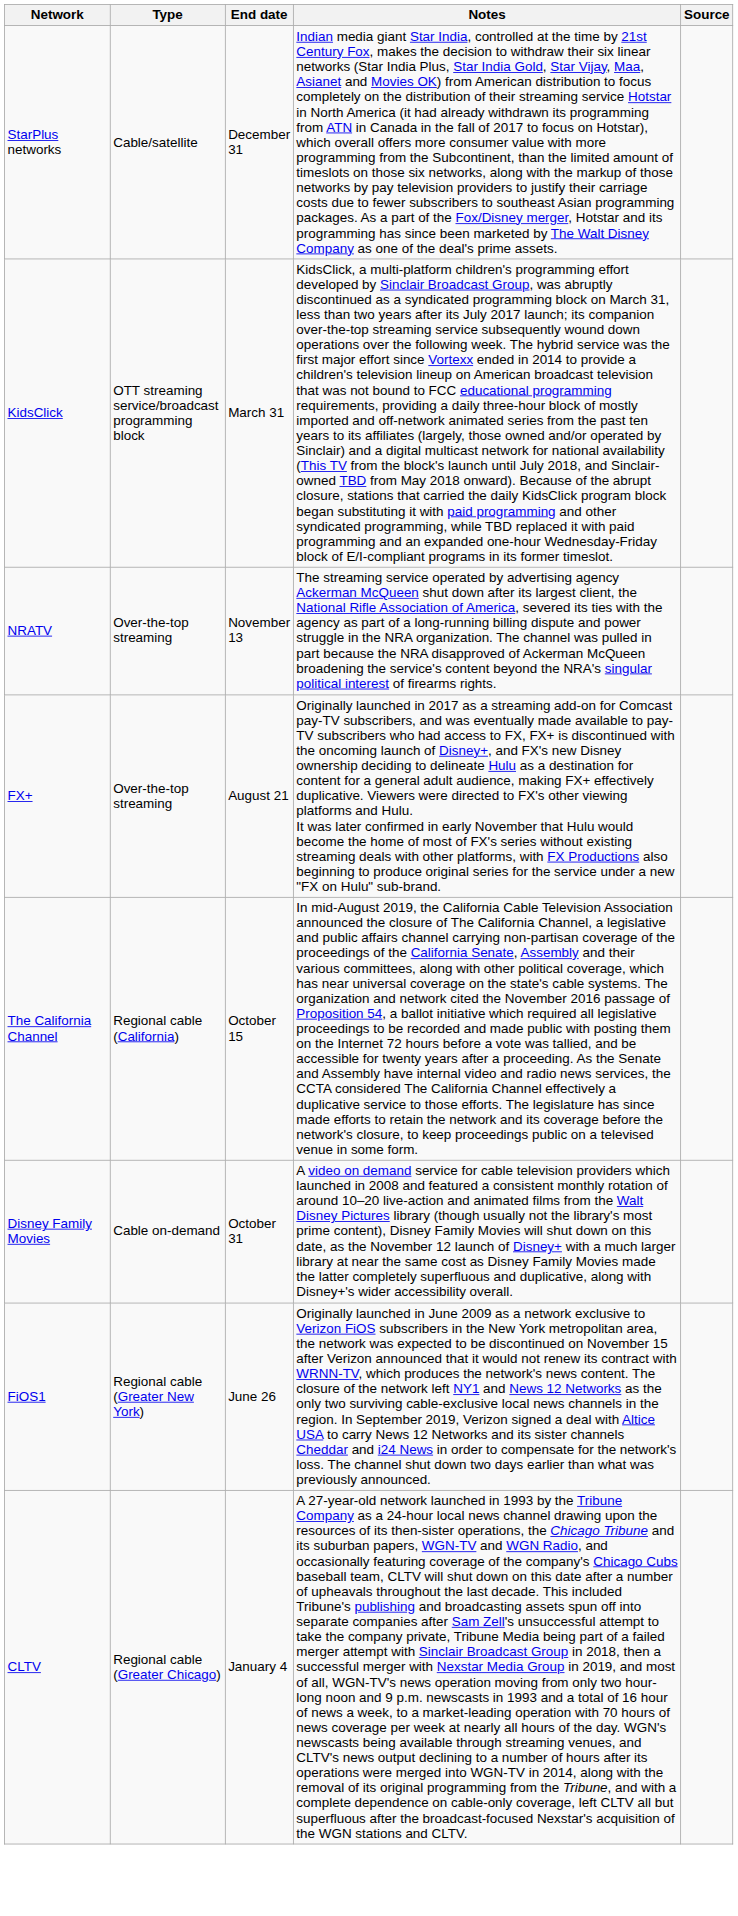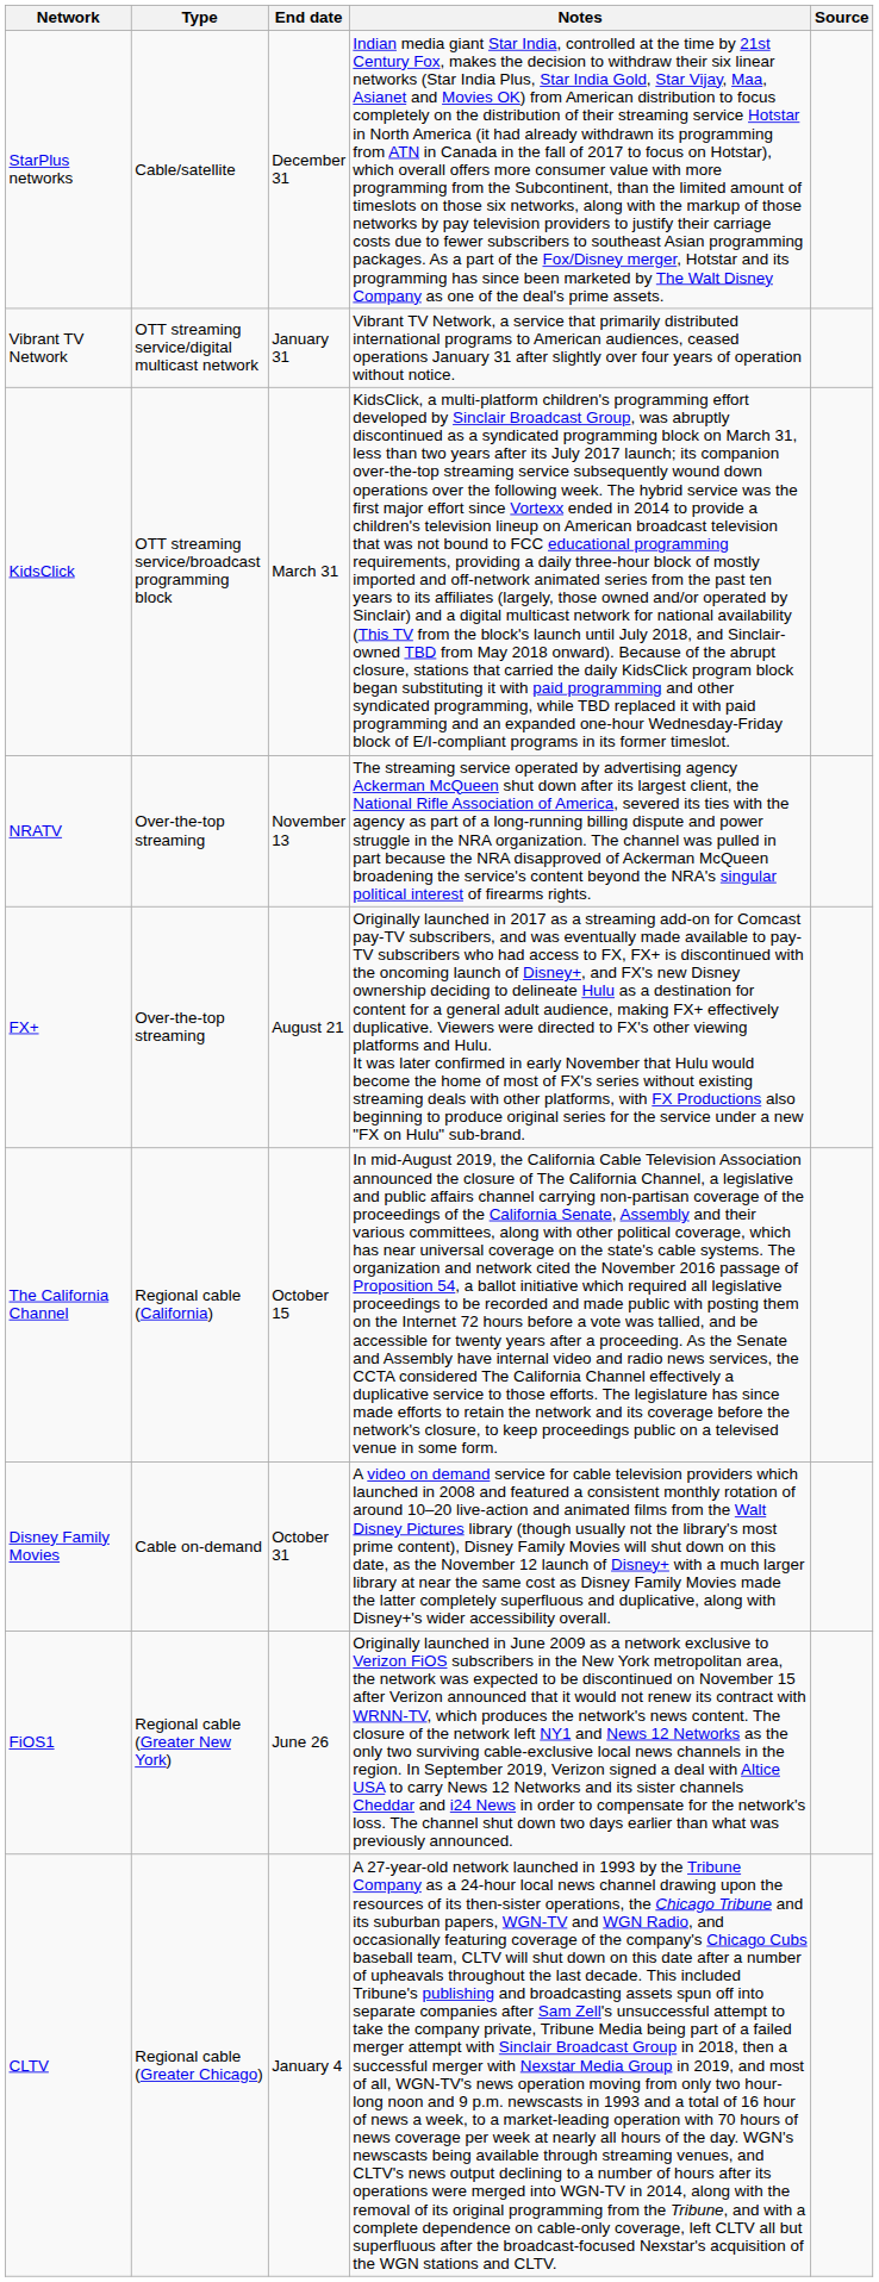 <table class="wikitable">
 <tr>
 <th style="text-align:center; width:125px;">Network</th>
 <th style="text-align:center; width:130px;">Type</th>
 <th style="text-align:center; width:60px;">End date</th>
 <th style="text-align:center; width:500px;">Notes</th>
 <th style="text-align:center; width:30px;">Source</th>
 </tr>
 <tr>
 <td><a href='#'>StarPlus</a> networks</td>
 <td>Cable/satellite</td>
 <td>December 31</td>
 <td><a href='#'>Indian</a> media giant <a href='#'>Star India</a>, controlled at the time by <a href='#'>21st Century Fox</a>, makes the decision to withdraw their six linear networks (Star India Plus, <a href='#'>Star India Gold</a>, <a href='#'>Star Vijay</a>, <a href='#'>Maa</a>, <a href='#'>Asianet</a> and <a href='#'>Movies OK</a>) from American distribution to focus completely on the distribution of their streaming service <a href='#'>Hotstar</a> in North America (it had already withdrawn its programming from <a href='#'>ATN</a> in Canada in the fall of 2017 to focus on Hotstar), which overall offers more consumer value with more programming from the Subcontinent, than the limited amount of timeslots on those six networks, along with the markup of those networks by pay television providers to justify their carriage costs due to fewer subscribers to southeast Asian programming packages. As a part of the <a href='#'>Fox/Disney merger</a>, Hotstar and its programming has since been marketed by <a href='#'>The Walt Disney Company</a> as one of the deal's prime assets.</td>
+<td></td>
+</tr>
+<tr>
+<td>Vibrant TV Network</td>
+<td>OTT streaming service/digital multicast network</td>
+<td>January 31</td>
+<td>Vibrant TV Network, a service that primarily distributed international programs to American audiences, ceased operations January 31 after slightly over four years of operation without notice.</td>
 <td></td>
 </tr>
 <tr>
 <td><a href='#'>KidsClick</a></td>
 <td>OTT streaming service/broadcast programming block</td>
 <td>March 31</td>
 <td>KidsClick, a multi-platform children's programming effort developed by <a href='#'>Sinclair Broadcast Group</a>, was abruptly discontinued as a syndicated programming block on March 31, less than two years after its July 2017 launch; its companion over-the-top streaming service subsequently wound down operations over the following week. The hybrid service was the first major effort since <a href='#'>Vortexx</a> ended in 2014 to provide a children's television lineup on American broadcast television that was not bound to FCC <a href='#'>educational programming</a> requirements, providing a daily three-hour block of mostly imported and off-network animated series from the past ten years to its affiliates (largely, those owned and/or operated by Sinclair) and a digital multicast network for national availability (<a href='#'>This TV</a> from the block's launch until July 2018, and Sinclair-owned <a href='#'>TBD</a> from May 2018 onward). Because of the abrupt closure, stations that carried the daily KidsClick program block began substituting it with <a href='#'>paid programming</a> and other syndicated programming, while TBD replaced it with paid programming and an expanded one-hour Wednesday-Friday block of E/I-compliant programs in its former timeslot.</td>
 <td></td>
 </tr>
 <tr>
 <td><a href='#'>NRATV</a></td>
 <td>Over-the-top streaming</td>
 <td>November 13</td>
 <td>The streaming service operated by advertising agency <a href='#'>Ackerman McQueen</a> shut down after its largest client, the <a href='#'>National Rifle Association of America</a>, severed its ties with the agency as part of a long-running billing dispute and power struggle in the NRA organization. The channel was pulled in part because the NRA disapproved of Ackerman McQueen broadening the service's content beyond the NRA's <a href='#'>singular political interest</a> of firearms rights.</td>
 <td></td>
 </tr>
 <tr>
 <td><a href='#'>FX+</a></td>
 <td>Over-the-top streaming</td>
 <td>August 21</td>
 <td>Originally launched in 2017 as a streaming add-on for Comcast pay-TV subscribers, and was eventually made available to pay-TV subscribers who had access to FX, FX+ is discontinued with the oncoming launch of <a href='#'>Disney+</a>, and FX's new Disney ownership deciding to delineate <a href='#'>Hulu</a> as a destination for content for a general adult audience, making FX+ effectively duplicative. Viewers were directed to FX's other viewing platforms and Hulu.<br>It was later confirmed in early November that Hulu would become the home of most of FX's series without existing streaming deals with other platforms, with <a href='#'>FX Productions</a> also beginning to produce original series for the service under a new "FX on Hulu" sub-brand.</td>
 <td></td>
 </tr>
 <tr>
 <td><a href='#'>The California Channel</a></td>
 <td>Regional cable (<a href='#'>California</a>)</td>
 <td>October 15</td>
 <td>In mid-August 2019, the California Cable Television Association announced the closure of The California Channel, a legislative and public affairs channel carrying non-partisan coverage of the proceedings of the <a href='#'>California Senate</a>, <a href='#'>Assembly</a> and their various committees, along with other political coverage, which has near universal coverage on the state's cable systems. The organization and network cited the November 2016 passage of <a href='#'>Proposition 54</a>, a ballot initiative which required all legislative proceedings to be recorded and made public with posting them on the Internet 72 hours before a vote was tallied, and be accessible for twenty years after a proceeding. As the Senate and Assembly have internal video and radio news services, the CCTA considered The California Channel effectively a duplicative service to those efforts. The legislature has since made efforts to retain the network and its coverage before the network's closure, to keep proceedings public on a televised venue in some form.</td>
 <td></td>
 </tr>
 <tr>
 <td><a href='#'>Disney Family Movies</a></td>
 <td>Cable on-demand</td>
 <td>October 31</td>
 <td>A <a href='#'>video on demand</a> service for cable television providers which launched in 2008 and featured a consistent monthly rotation of around 10–20 live-action and animated films from the <a href='#'>Walt Disney Pictures</a> library (though usually not the library's most prime content), Disney Family Movies will shut down on this date, as the November 12 launch of <a href='#'>Disney+</a> with a much larger library at near the same cost as Disney Family Movies made the latter completely superfluous and duplicative, along with Disney+'s wider accessibility overall.</td>
 <td></td>
 </tr>
 <tr>
 <td><a href='#'>FiOS1</a></td>
 <td>Regional cable (<a href='#'>Greater New York</a>)</td>
 <td>June 26</td>
 <td>Originally launched in June 2009 as a network exclusive to <a href='#'>Verizon FiOS</a> subscribers in the New York metropolitan area, the network was expected to be discontinued on November 15 after Verizon announced that it would not renew its contract with <a href='#'>WRNN-TV</a>, which produces the network's news content. The closure of the network left <a href='#'>NY1</a> and <a href='#'>News 12 Networks</a> as the only two surviving cable-exclusive local news channels in the region. In September 2019, Verizon signed a deal with <a href='#'>Altice USA</a> to carry News 12 Networks and its sister channels <a href='#'>Cheddar</a> and <a href='#'>i24 News</a> in order to compensate for the network's loss. The channel shut down two days earlier than what was previously announced.</td>
 <td></td>
 </tr>
 <tr>
 <td><a href='#'>CLTV</a></td>
 <td>Regional cable (<a href='#'>Greater Chicago</a>)</td>
 <td>January 4</td>
 <td>A 27-year-old network launched in 1993 by the <a href='#'>Tribune Company</a> as a 24-hour local news channel drawing upon the resources of its then-sister operations, the <em><a href='#'>Chicago Tribune</a></em> and its suburban papers, <a href='#'>WGN-TV</a> and <a href='#'>WGN Radio</a>, and occasionally featuring coverage of the company's <a href='#'>Chicago Cubs</a> baseball team, CLTV will shut down on this date after a number of upheavals throughout the last decade. This included Tribune's <a href='#'>publishing</a> and broadcasting assets spun off into separate companies after <a href='#'>Sam Zell</a>'s unsuccessful attempt to take the company private, Tribune Media being part of a failed merger attempt with <a href='#'>Sinclair Broadcast Group</a> in 2018, then a successful merger with <a href='#'>Nexstar Media Group</a> in 2019, and most of all, WGN-TV's news operation moving from only two hour-long noon and 9 p.m. newscasts in 1993 and a total of 16 hour of news a week, to a market-leading operation with 70 hours of news coverage per week at nearly all hours of the day. WGN's newscasts being available through streaming venues, and CLTV's news output declining to a number of hours after its operations were merged into WGN-TV in 2014, along with the removal of its original programming from the <em>Tribune</em>, and with a complete dependence on cable-only coverage, left CLTV all but superfluous after the broadcast-focused Nexstar's acquisition of the WGN stations and CLTV.</td>
 <td></td>
 </tr>
 </table>
